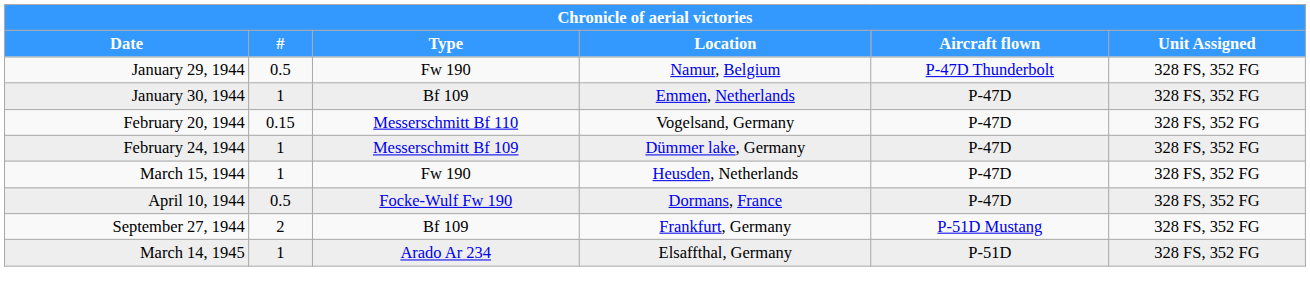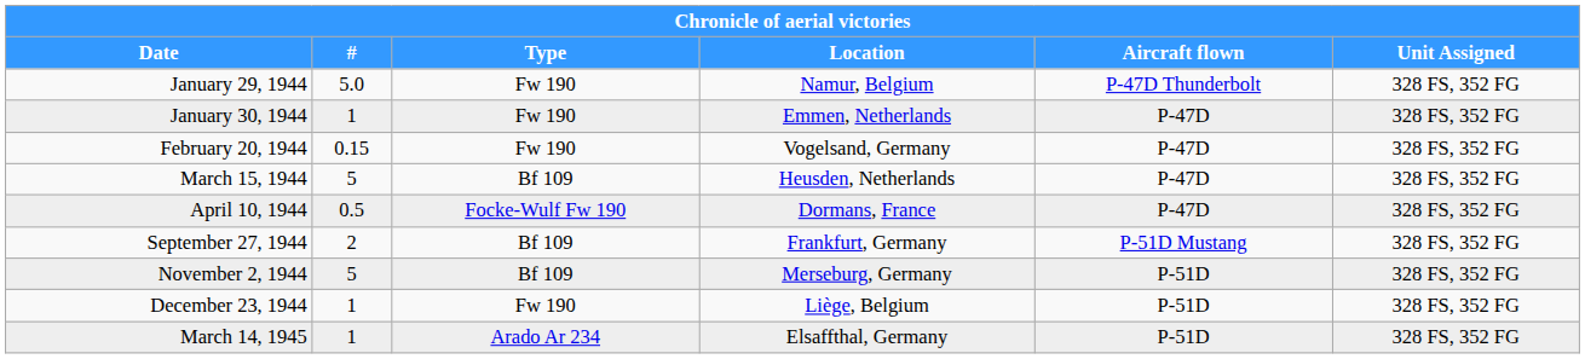 <table class="wikitable plainrowheaders collapsible collapsed" style="margin-left: auto; margin-right: auto; border: none; text-align:right; width: 100%;">
 <tr style="color:white;">
 <th colspan="6" style="background-color: #3399ff">Chronicle of aerial victories</th>
 </tr>
 <tr style="color:white;">
 <th style="background-color: #3399ff">Date</th>
 <th style="background-color: #3399ff">#</th>
 <th style="background-color: #3399ff">Type</th>
 <th style="background-color: #3399ff">Location</th>
 <th style="background-color: #3399ff">Aircraft flown</th>
 <th style="background-color: #3399ff">Unit Assigned</th>
 </tr>
 <tr>
 <td>January 29, 1944</td>
-<td align=center>0.5</td>
+<td align=center>5.0</td>
 <td align=center>Fw 190</td>
 <td align=center><a href='#'>Namur</a>, <a href='#'>Belgium</a></td>
 <td align=center><a href='#'>P-47D Thunderbolt</a></td>
 <td align=center>328 FS, 352 FG</td>
 </tr>
 <tr style="background:#eee;">
 <td>January 30, 1944</td>
 <td align=center>1</td>
-<td align=center>Bf 109</td>
+<td align=center>Fw 190</td>
 <td align=center><a href='#'>Emmen</a>, <a href='#'>Netherlands</a></td>
 <td align=center>P-47D</td>
 <td align=center>328 FS, 352 FG</td>
 </tr>
 <tr>
 <td>February 20, 1944</td>
 <td align=center>0.15</td>
-<td align=center><a href='#'>Messerschmitt Bf 110</a></td>
+<td align=center>Fw 190</td>
 <td align=center>Vogelsand, Germany</td>
-<td align=center>P-47D</td>
-<td align=center>328 FS, 352 FG</td>
-</tr>
-<tr style="background:#eee;">
-<td>February 24, 1944</td>
-<td align=center>1</td>
-<td align=center><a href='#'>Messerschmitt Bf 109</a></td>
-<td align=center><a href='#'>Dümmer lake</a>, Germany</td>
 <td align=center>P-47D</td>
 <td align=center>328 FS, 352 FG</td>
 </tr>
 <tr>
 <td>March 15, 1944</td>
-<td align=center>1</td>
-<td align=center>Fw 190</td>
+<td align=center>5</td>
+<td align=center>Bf 109</td>
 <td align=center><a href='#'>Heusden</a>, Netherlands</td>
 <td align=center>P-47D</td>
 <td align=center>328 FS, 352 FG</td>
 </tr>
 <tr style="background:#eee;">
 <td>April 10, 1944</td>
 <td align=center>0.5</td>
 <td align=center><a href='#'>Focke-Wulf Fw 190</a></td>
 <td align=center><a href='#'>Dormans</a>, <a href='#'>France</a></td>
 <td align=center>P-47D</td>
 <td align=center>328 FS, 352 FG</td>
 </tr>
 <tr>
 <td>September 27, 1944</td>
 <td align=center>2</td>
 <td align=center>Bf 109</td>
 <td align=center><a href='#'>Frankfurt</a>, Germany</td>
 <td align=center><a href='#'>P-51D Mustang</a></td>
 <td align=center>328 FS, 352 FG</td>
 </tr>
 <tr style="background:#eee;">
+<td>November 2, 1944</td>
+<td align=center>5</td>
+<td align=center>Bf 109</td>
+<td align=center><a href='#'>Merseburg</a>, Germany</td>
+<td align=center>P-51D</td>
+<td align=center>328 FS, 352 FG</td>
+</tr>
+<tr>
+<td>December 23, 1944</td>
+<td align=center>1</td>
+<td align=center>Fw 190</td>
+<td align=center><a href='#'>Liège</a>, Belgium</td>
+<td align=center>P-51D</td>
+<td align=center>328 FS, 352 FG</td>
+</tr>
+<tr style="background:#eee;">
 <td>March 14, 1945</td>
 <td align=center>1</td>
 <td align=center><a href='#'>Arado Ar 234</a></td>
 <td align=center>Elsaffthal, Germany</td>
 <td align=center>P-51D</td>
 <td align=center>328 FS, 352 FG</td>
 </tr>
 <tr>
 </tr>
 </table>
